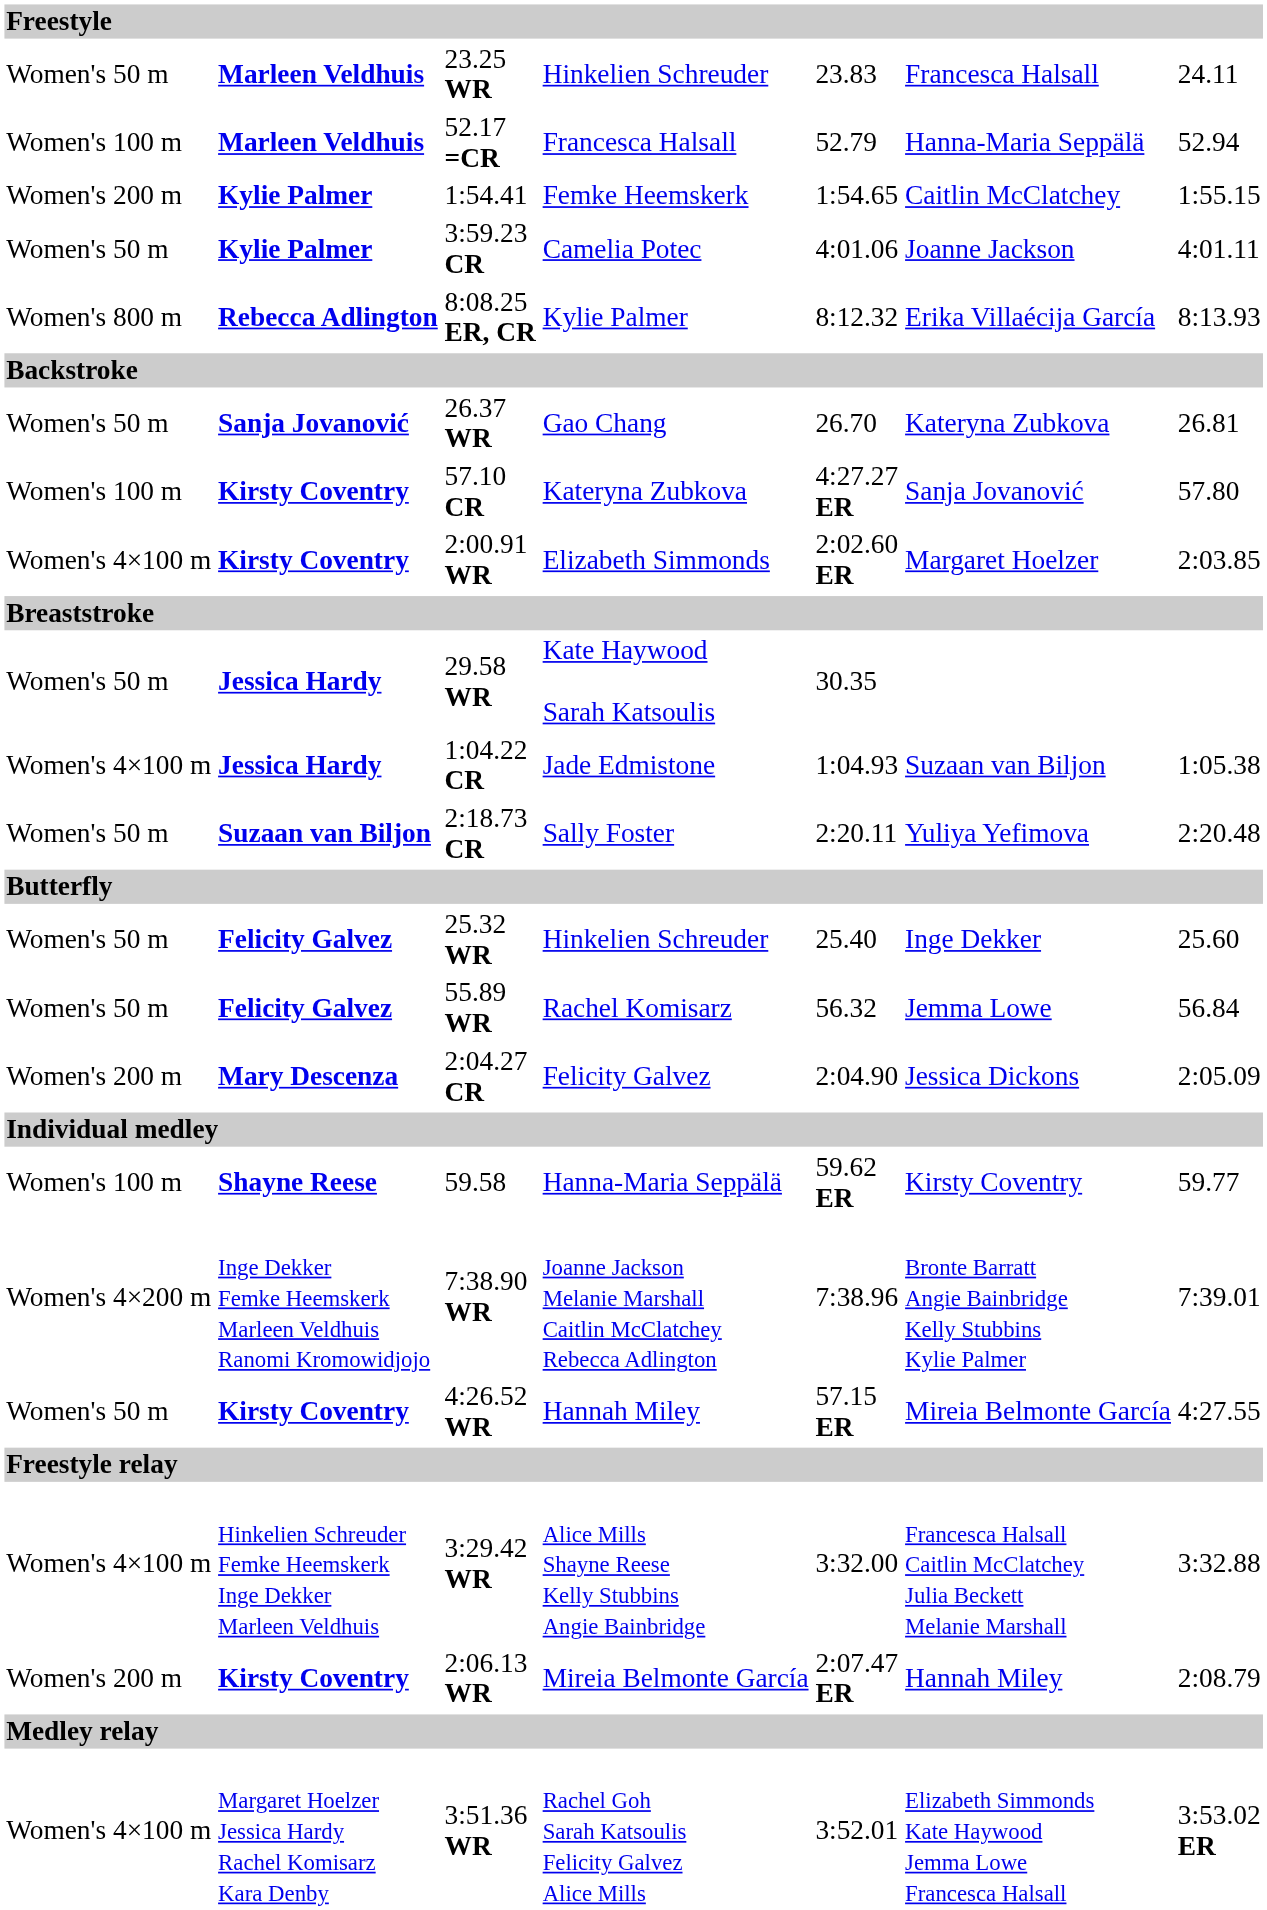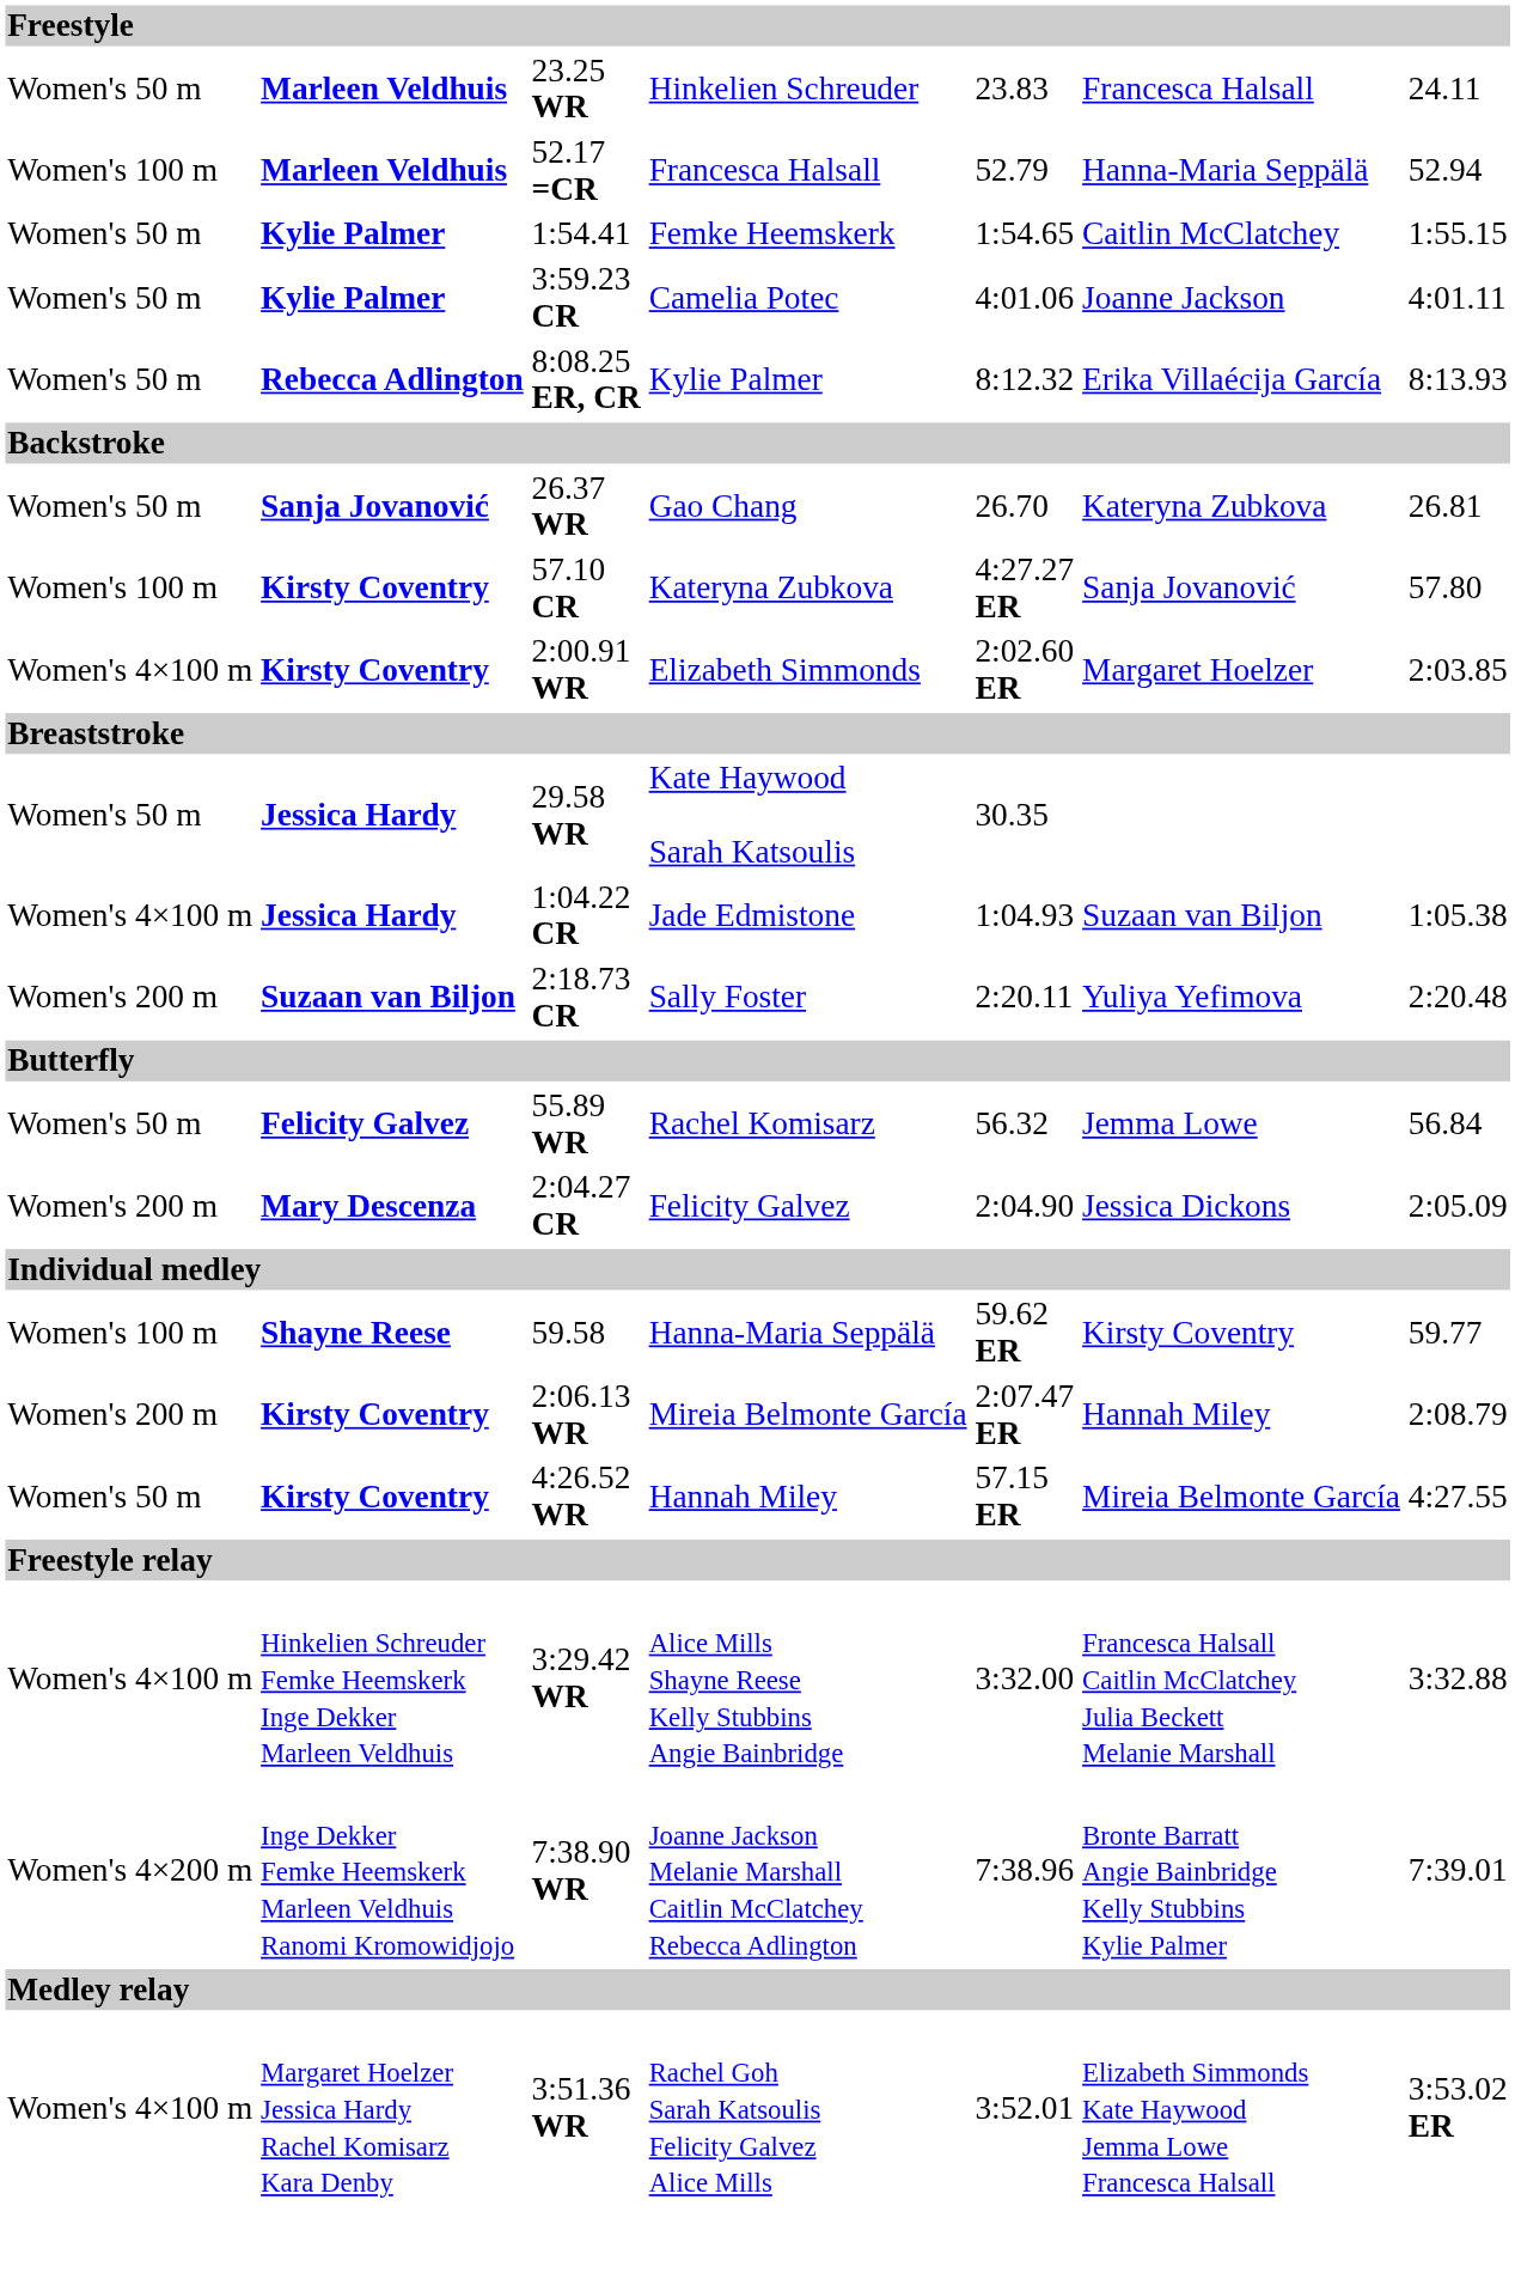 <table>
 <tr bgcolor="#cccccc">
 <td colspan=7><strong>Freestyle</strong></td>
 </tr>
 <tr>
 <td>Women's  50 m</td>
 <td><strong><a href='#'>Marleen Veldhuis</a></strong> <br><small> </small></td>
 <td>23.25<br><strong>WR</strong></td>
 <td><a href='#'>Hinkelien Schreuder</a> <br><small> </small></td>
 <td>23.83</td>
 <td><a href='#'>Francesca Halsall</a> <br><small> </small></td>
 <td>24.11</td>
 </tr>
 <tr>
 <td>Women's 100 m</td>
 <td><strong><a href='#'>Marleen Veldhuis</a></strong> <br><small> </small></td>
 <td>52.17<br><strong>=CR</strong></td>
 <td><a href='#'>Francesca Halsall</a> <br><small> </small></td>
 <td>52.79</td>
 <td><a href='#'>Hanna-Maria Seppälä</a> <br><small> </small></td>
 <td>52.94</td>
 </tr>
 <tr>
-<td>Women's  200 m</td>
+<td>Women's 50 m</td>
 <td><strong><a href='#'>Kylie Palmer</a></strong> <br><small> </small></td>
 <td>1:54.41</td>
 <td><a href='#'>Femke Heemskerk</a> <br><small> </small></td>
 <td>1:54.65</td>
 <td><a href='#'>Caitlin McClatchey</a> <br><small> </small></td>
 <td>1:55.15</td>
 </tr>
 <tr>
 <td>Women's 50 m</td>
 <td><strong><a href='#'>Kylie Palmer</a></strong> <br><small> </small></td>
 <td>3:59.23<br><strong>CR</strong></td>
 <td><a href='#'>Camelia Potec</a> <br><small> </small></td>
 <td>4:01.06</td>
 <td><a href='#'>Joanne Jackson</a> <br><small> </small></td>
 <td>4:01.11</td>
 </tr>
 <tr>
-<td>Women's  800 m</td>
+<td>Women's 50 m</td>
 <td><strong><a href='#'>Rebecca Adlington</a></strong> <br><small> </small></td>
 <td>8:08.25 <br><strong>ER, CR</strong></td>
 <td><a href='#'>Kylie Palmer</a> <br><small> </small></td>
 <td>8:12.32</td>
 <td><a href='#'>Erika Villaécija García</a> <br><small> </small></td>
 <td>8:13.93</td>
 </tr>
 <tr bgcolor="#cccccc">
 <td colspan=7><strong>Backstroke</strong></td>
 </tr>
 <tr>
 <td>Women's  50 m</td>
 <td><strong><a href='#'>Sanja Jovanović</a></strong> <br><small> </small></td>
 <td>26.37<br><strong>WR</strong></td>
 <td><a href='#'>Gao Chang</a> <br><small> </small></td>
 <td>26.70</td>
 <td><a href='#'>Kateryna Zubkova</a> <br><small> </small></td>
 <td>26.81</td>
 </tr>
 <tr>
 <td>Women's  100 m</td>
 <td><strong><a href='#'>Kirsty Coventry</a></strong> <br><small></small></td>
 <td>57.10<br><strong>CR</strong></td>
 <td><a href='#'>Kateryna Zubkova</a> <br><small> </small></td>
 <td>4:27.27<br><strong>ER</strong></td>
 <td><a href='#'>Sanja Jovanović</a> <br><small> </small></td>
 <td>57.80</td>
 </tr>
 <tr>
 <td>Women's 4×100 m</td>
 <td><strong><a href='#'>Kirsty Coventry</a></strong> <br><small> </small></td>
 <td>2:00.91<br><strong>WR</strong></td>
 <td><a href='#'>Elizabeth Simmonds</a> <br><small> </small></td>
 <td>2:02.60<br><strong>ER</strong></td>
 <td><a href='#'>Margaret Hoelzer</a> <br><small> </small></td>
 <td>2:03.85</td>
 </tr>
 <tr bgcolor="#cccccc">
 <td colspan=7><strong>Breaststroke</strong></td>
 </tr>
 <tr>
 <td>Women's  50 m</td>
 <td><strong><a href='#'>Jessica Hardy</a></strong> <br><small> </small></td>
 <td>29.58<br><strong>WR</strong></td>
 <td><a href='#'>Kate Haywood</a> <br><small> </small><br><a href='#'>Sarah Katsoulis</a><br><small> </small></td>
 <td>30.35</td>
 <td><br><small> </small></td>
 <td></td>
 </tr>
 <tr>
 <td>Women's 4×100 m</td>
 <td><strong><a href='#'>Jessica Hardy</a></strong> <br><small> </small></td>
 <td>1:04.22<br><strong>CR</strong></td>
 <td><a href='#'>Jade Edmistone</a> <br><small> </small></td>
 <td>1:04.93</td>
 <td><a href='#'>Suzaan van Biljon</a> <br><small> </small></td>
 <td>1:05.38</td>
 </tr>
 <tr>
-<td>Women's  50 m</td>
+<td>Women's 200 m</td>
 <td><strong><a href='#'>Suzaan van Biljon</a></strong>  <br><small> </small></td>
 <td>2:18.73<br><strong>CR</strong></td>
 <td><a href='#'>Sally Foster</a><br><small> </small></td>
 <td>2:20.11</td>
 <td><a href='#'>Yuliya Yefimova</a> <br><small> </small></td>
 <td>2:20.48</td>
 </tr>
 <tr bgcolor="#cccccc">
 <td colspan=7><strong>Butterfly</strong></td>
-</tr>
-<tr>
-<td>Women's 50 m</td>
-<td><strong><a href='#'>Felicity Galvez</a></strong> <br><small> </small></td>
-<td>25.32<br><strong>WR</strong></td>
-<td><a href='#'>Hinkelien Schreuder</a> <br><small> </small></td>
-<td>25.40</td>
-<td><a href='#'>Inge Dekker</a> <br><small> </small></td>
-<td>25.60</td>
 </tr>
 <tr>
 <td>Women's 50 m</td>
 <td><strong><a href='#'>Felicity Galvez</a></strong> <br><small> </small></td>
 <td>55.89<br><strong>WR</strong></td>
 <td><a href='#'>Rachel Komisarz</a> <br><small> </small></td>
 <td>56.32</td>
 <td><a href='#'>Jemma Lowe</a> <br><small> </small></td>
 <td>56.84</td>
 </tr>
 <tr>
 <td>Women's 200 m</td>
 <td><strong><a href='#'>Mary Descenza</a></strong> <br><small> </small></td>
 <td>2:04.27<br><strong>CR</strong></td>
 <td><a href='#'>Felicity Galvez</a> <br><small> </small></td>
 <td>2:04.90</td>
 <td><a href='#'>Jessica Dickons</a> <br><small> </small></td>
 <td>2:05.09</td>
 </tr>
 <tr bgcolor="#cccccc">
 <td colspan=7><strong>Individual medley</strong></td>
 </tr>
 <tr>
 <td>Women's 100 m</td>
 <td><strong><a href='#'>Shayne Reese</a></strong> <br><small> </small></td>
 <td>59.58</td>
 <td><a href='#'>Hanna-Maria Seppälä</a> <br><small>  </small></td>
 <td>59.62 <br><strong>ER</strong></td>
 <td><a href='#'>Kirsty Coventry</a> <br><small> </small></td>
 <td>59.77</td>
 </tr>
 <tr>
-<td>Women's 4×200 m</td>
-<td><strong></strong><br><small><a href='#'>Inge Dekker</a><br><a href='#'>Femke Heemskerk</a><br><a href='#'>Marleen Veldhuis</a><br><a href='#'>Ranomi Kromowidjojo</a></small></td>
-<td>7:38.90<br><strong>WR</strong></td>
-<td><br><small><a href='#'>Joanne Jackson</a><br><a href='#'>Melanie Marshall</a><br><a href='#'>Caitlin McClatchey</a><br><a href='#'>Rebecca Adlington</a></small></td>
-<td>7:38.96</td>
-<td><br><small><a href='#'>Bronte Barratt</a><br><a href='#'>Angie Bainbridge</a><br><a href='#'>Kelly Stubbins</a><br><a href='#'>Kylie Palmer</a></small></td>
-<td>7:39.01</td>
+<td>Women's 200 m</td>
+<td><strong><a href='#'>Kirsty Coventry</a></strong> <br><small> </small></td>
+<td>2:06.13<br><strong>WR</strong></td>
+<td><a href='#'>Mireia Belmonte García</a> <br><small> </small></td>
+<td>2:07.47<br><strong>ER</strong></td>
+<td><a href='#'>Hannah Miley</a> <br><small> </small></td>
+<td>2:08.79</td>
 </tr>
 <tr>
 <td>Women's  50 m</td>
 <td><strong><a href='#'>Kirsty Coventry</a></strong> <br><small></small></td>
 <td>4:26.52<br><strong>WR</strong></td>
 <td><a href='#'>Hannah Miley</a> <br><small> </small></td>
 <td>57.15<br><strong>ER</strong></td>
 <td><a href='#'>Mireia Belmonte García</a> <br><small> </small></td>
 <td>4:27.55</td>
 </tr>
 <tr bgcolor="#cccccc">
 <td colspan=7><strong>Freestyle relay</strong></td>
 </tr>
 <tr>
 <td>Women's 4×100 m</td>
 <td><strong></strong><br><small><a href='#'>Hinkelien Schreuder</a><br><a href='#'>Femke Heemskerk</a><br><a href='#'>Inge Dekker</a><br><a href='#'>Marleen Veldhuis</a></small></td>
 <td>3:29.42<br><strong>WR</strong></td>
 <td><br><small><a href='#'>Alice Mills</a><br><a href='#'>Shayne Reese</a><br><a href='#'>Kelly Stubbins</a><br><a href='#'>Angie Bainbridge</a></small></td>
 <td>3:32.00</td>
 <td><br><small><a href='#'>Francesca Halsall</a><br><a href='#'>Caitlin McClatchey</a><br><a href='#'>Julia Beckett</a><br><a href='#'>Melanie Marshall</a></small></td>
 <td>3:32.88</td>
 </tr>
 <tr>
-<td>Women's 200 m</td>
-<td><strong><a href='#'>Kirsty Coventry</a></strong> <br><small> </small></td>
-<td>2:06.13<br><strong>WR</strong></td>
-<td><a href='#'>Mireia Belmonte García</a> <br><small> </small></td>
-<td>2:07.47<br><strong>ER</strong></td>
-<td><a href='#'>Hannah Miley</a> <br><small> </small></td>
-<td>2:08.79</td>
+<td>Women's 4×200 m</td>
+<td><strong></strong><br><small><a href='#'>Inge Dekker</a><br><a href='#'>Femke Heemskerk</a><br><a href='#'>Marleen Veldhuis</a><br><a href='#'>Ranomi Kromowidjojo</a></small></td>
+<td>7:38.90<br><strong>WR</strong></td>
+<td><br><small><a href='#'>Joanne Jackson</a><br><a href='#'>Melanie Marshall</a><br><a href='#'>Caitlin McClatchey</a><br><a href='#'>Rebecca Adlington</a></small></td>
+<td>7:38.96</td>
+<td><br><small><a href='#'>Bronte Barratt</a><br><a href='#'>Angie Bainbridge</a><br><a href='#'>Kelly Stubbins</a><br><a href='#'>Kylie Palmer</a></small></td>
+<td>7:39.01</td>
 </tr>
 <tr bgcolor="#cccccc">
 <td colspan=7><strong>Medley relay</strong></td>
 </tr>
 <tr>
 <td>Women's 4×100 m</td>
 <td><strong></strong><br><small><a href='#'>Margaret Hoelzer</a><br><a href='#'>Jessica Hardy</a><br><a href='#'>Rachel Komisarz</a><br><a href='#'>Kara Denby</a></small></td>
 <td>3:51.36<br><strong>WR</strong></td>
 <td><br><small><a href='#'>Rachel Goh</a><br><a href='#'>Sarah Katsoulis</a><br><a href='#'>Felicity Galvez</a><br><a href='#'>Alice Mills</a></small></td>
 <td>3:52.01</td>
 <td><br><small><a href='#'>Elizabeth Simmonds</a><br><a href='#'>Kate Haywood</a><br><a href='#'>Jemma Lowe</a><br><a href='#'>Francesca Halsall</a></small></td>
 <td>3:53.02<br><strong>ER</strong></td>
 </tr>
 <tr>
 </tr>
 </table>
